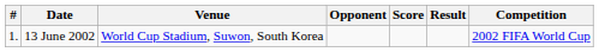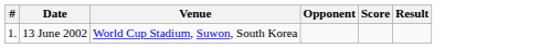 <table class="wikitable">
 <tr>
 <th>#</th>
 <th>Date</th>
 <th>Venue</th>
 <th>Opponent</th>
 <th>Score</th>
 <th>Result</th>
-<th>Competition</th>
 </tr>
 <tr>
 <td>1.</td>
 <td>13 June 2002</td>
 <td><a href='#'>World Cup Stadium</a>, <a href='#'>Suwon</a>, South Korea</td>
 <td></td>
 <td></td>
 <td></td>
-<td><a href='#'>2002 FIFA World Cup</a></td>
 </tr>
 </table>
